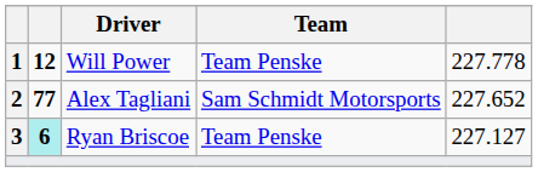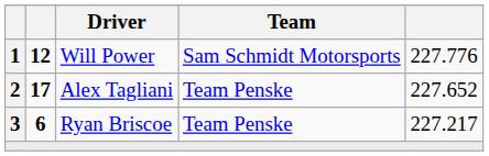 <table class="wikitable" style="font-size:95%;">
 <tr>
 </tr>
 <tr>
 <th></th>
 <th></th>
 <th>Driver</th>
 <th>Team</th>
 <th></th>
 </tr>
 <tr>
 <th>1</th>
 <td style="text-align:center"><strong>12</strong></td>
 <td> <a href='#'>Will Power</a></td>
-<td><a href='#'>Team Penske</a></td>
-<td align=center>227.778</td>
+<td><a href='#'>Sam Schmidt Motorsports</a></td>
+<td align=center>227.776</td>
 </tr>
 <tr>
 <th>2</th>
-<td style="text-align:center"><strong>77</strong></td>
+<td style="text-align:center"><strong>17</strong></td>
 <td> <a href='#'>Alex Tagliani</a></td>
-<td><a href='#'>Sam Schmidt Motorsports</a></td>
+<td><a href='#'>Team Penske</a></td>
 <td align=center>227.652</td>
 </tr>
 <tr>
 <th>3</th>
-<td style="background: paleturquoise; text-align:center"><strong>6</strong></td>
+<td style="text-align:center"><strong>6</strong></td>
 <td> <a href='#'>Ryan Briscoe</a></td>
 <td><a href='#'>Team Penske</a></td>
-<td align=center>227.127</td>
+<td align=center>227.217</td>
 </tr>
 <tr>
 <td style="background-color:#EAECF0;text-align:center" colspan=9><strong></strong></td>
 </tr>
 </table>
